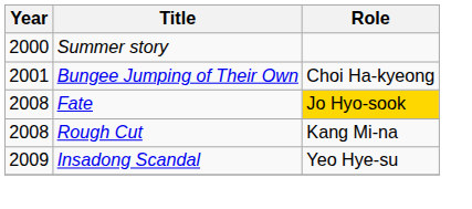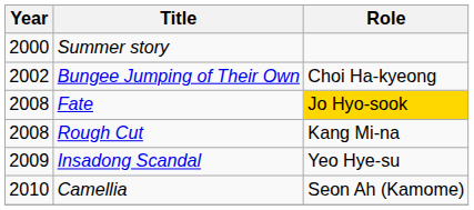 <table class="wikitable">
 <tr>
 <th>Year</th>
 <th>Title</th>
 <th>Role</th>
 </tr>
 <tr>
 <td>2000</td>
 <td><em>Summer story</em></td>
 <td></td>
 </tr>
 <tr>
-<td>2001</td>
+<td>2002</td>
 <td><em><a href='#'>Bungee Jumping of Their Own</a></em></td>
 <td>Choi Ha-kyeong</td>
 </tr>
 <tr>
 <td>2008</td>
 <td><a href='#'><em>Fate</em></a></td>
 <td style="background: gold;">Jo Hyo-sook</td>
 </tr>
 <tr>
 <td>2008</td>
 <td><a href='#'><em>Rough Cut</em></a></td>
 <td>Kang Mi-na</td>
 </tr>
 <tr>
 <td>2009</td>
 <td><em><a href='#'>Insadong Scandal</a></em></td>
 <td>Yeo Hye-su</td>
 </tr>
 <tr>
+<td>2010</td>
+<td><em>Camellia</em></td>
+<td>Seon Ah (Kamome)</td>
+</tr>
+<tr>
 </tr>
 </table>
